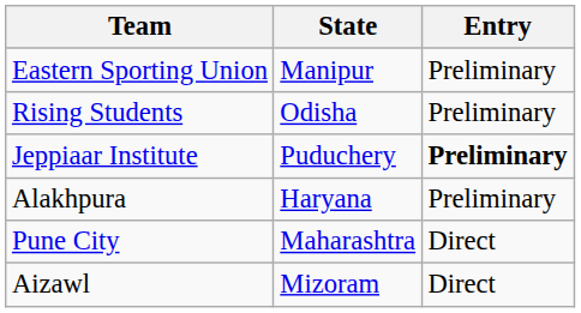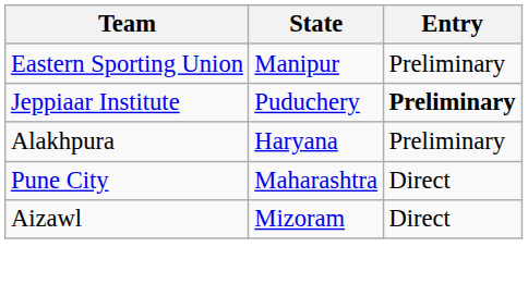 <table class="wikitable">
 <tr>
 <th>Team</th>
 <th>State</th>
 <th>Entry</th>
 </tr>
 <tr>
 <td><a href='#'>Eastern Sporting Union</a></td>
 <td><a href='#'>Manipur</a></td>
-<td>Preliminary</td>
-</tr>
-<tr>
-<td><a href='#'>Rising Students</a></td>
-<td><a href='#'>Odisha</a></td>
 <td>Preliminary</td>
 </tr>
 <tr>
 <td><a href='#'>Jeppiaar Institute</a></td>
 <td><a href='#'>Puduchery</a></td>
 <td><strong>Preliminary</strong></td>
 </tr>
 <tr>
 <td>Alakhpura</td>
 <td><a href='#'>Haryana</a></td>
 <td>Preliminary</td>
 </tr>
 <tr>
 <td><a href='#'>Pune City</a></td>
 <td><a href='#'>Maharashtra</a></td>
 <td>Direct</td>
 </tr>
 <tr>
 <td>Aizawl</td>
 <td><a href='#'>Mizoram</a></td>
 <td>Direct</td>
 </tr>
 </table>
